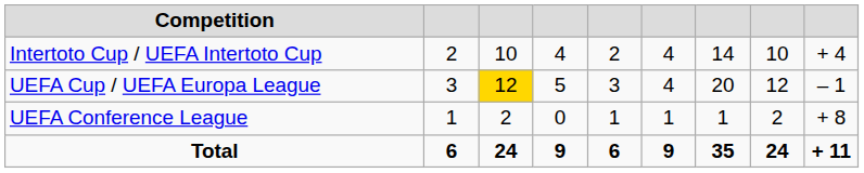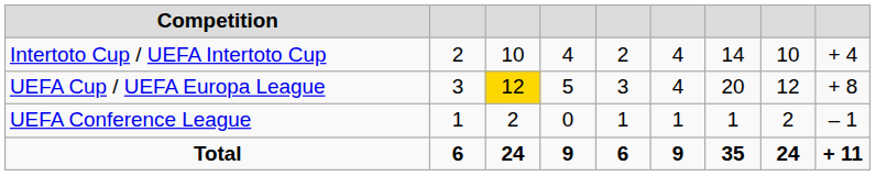 <table class="wikitable" style="text-align: center;">
 <tr>
 <th style="width:320px; background:#dcdcdc;">Competition</th>
 <th style="width:35px; background:#dcdcdc;"></th>
 <th style="width:35px; background:#dcdcdc;"></th>
 <th style="width:35px; background:#dcdcdc;"></th>
 <th style="width:35px; background:#dcdcdc;"></th>
 <th style="width:35px; background:#dcdcdc;"></th>
 <th style="width:35px; background:#dcdcdc;"></th>
 <th style="width:35px; background:#dcdcdc;"></th>
 <th style="width:35px; background:#dcdcdc;"></th>
 </tr>
 <tr>
 <td align=left><a href='#'>Intertoto Cup</a> / <a href='#'>UEFA Intertoto Cup</a></td>
 <td>2</td>
 <td>10</td>
 <td>4</td>
 <td>2</td>
 <td>4</td>
 <td>14</td>
 <td>10</td>
 <td>+ 4</td>
 </tr>
 <tr>
 <td align=left><a href='#'>UEFA Cup</a> / <a href='#'>UEFA Europa League</a></td>
 <td>3</td>
 <td style="background: gold;">12</td>
 <td>5</td>
 <td>3</td>
 <td>4</td>
 <td>20</td>
 <td>12</td>
-<td>– 1</td>
+<td>+ 8</td>
 </tr>
 <tr>
 <td align=left><a href='#'>UEFA Conference League</a></td>
 <td>1</td>
 <td>2</td>
 <td>0</td>
 <td>1</td>
 <td>1</td>
 <td>1</td>
 <td>2</td>
-<td>+ 8</td>
+<td>– 1</td>
 </tr>
 <tr>
 <td><strong>Total</strong></td>
 <td><strong>6</strong></td>
 <td><strong>24</strong></td>
 <td><strong>9</strong></td>
 <td><strong>6</strong></td>
 <td><strong>9</strong></td>
 <td><strong>35</strong></td>
 <td><strong>24</strong></td>
 <td><strong>+ 11</strong></td>
 </tr>
 </table>
